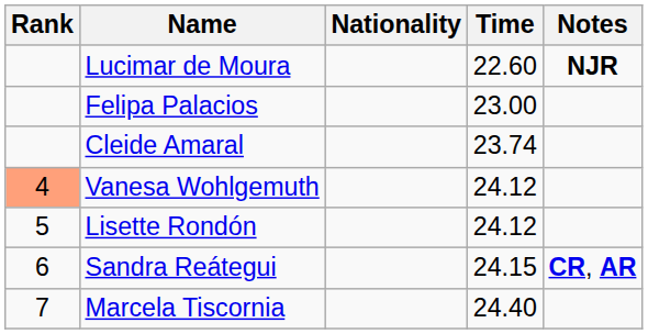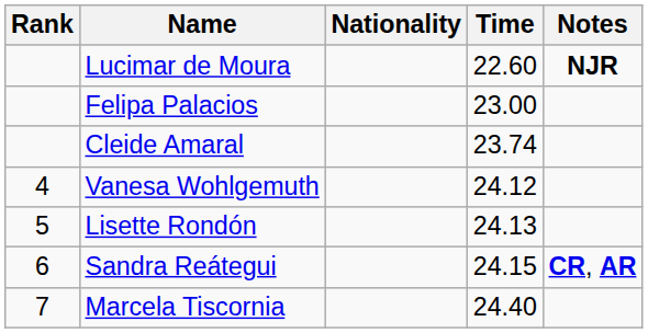 <table class="wikitable sortable" style="text-align:center">
 <tr>
 <th>Rank</th>
 <th>Name</th>
 <th>Nationality</th>
 <th>Time</th>
 <th>Notes</th>
 </tr>
 <tr>
 <td></td>
 <td align=left><a href='#'>Lucimar de Moura</a></td>
 <td align=left></td>
 <td>22.60</td>
 <td><strong>NJR</strong></td>
 </tr>
 <tr>
 <td></td>
 <td align=left><a href='#'>Felipa Palacios</a></td>
 <td align=left></td>
 <td>23.00</td>
 <td></td>
 </tr>
 <tr>
 <td></td>
 <td align=left><a href='#'>Cleide Amaral</a></td>
 <td align=left></td>
 <td>23.74</td>
 <td></td>
 </tr>
 <tr>
-<td style="background: lightsalmon;">4</td>
+<td>4</td>
 <td align=left><a href='#'>Vanesa Wohlgemuth</a></td>
 <td align=left></td>
 <td>24.12</td>
 <td></td>
 </tr>
 <tr>
 <td>5</td>
 <td align=left><a href='#'>Lisette Rondón</a></td>
 <td align=left></td>
-<td>24.12</td>
+<td>24.13</td>
 <td></td>
 </tr>
 <tr>
 <td>6</td>
 <td align=left><a href='#'>Sandra Reátegui</a></td>
 <td align=left></td>
 <td>24.15</td>
 <td><strong><a href='#'>CR</a></strong>, <strong><a href='#'>AR</a></strong></td>
 </tr>
 <tr>
 <td>7</td>
 <td align=left><a href='#'>Marcela Tiscornia</a></td>
 <td align=left></td>
 <td>24.40</td>
 <td></td>
 </tr>
 </table>
